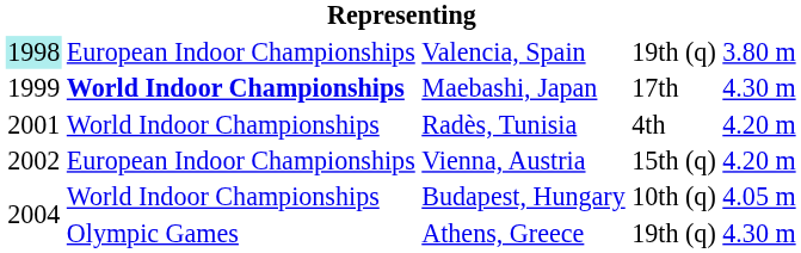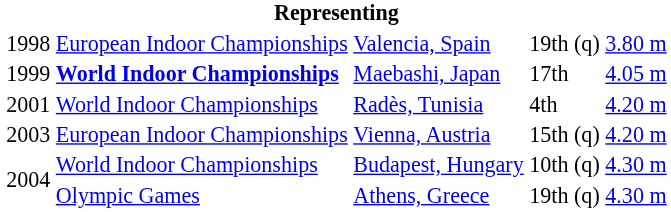 <table>
 <tr>
 <th colspan="5">Representing </th>
 </tr>
 <tr>
-<td style="background: paleturquoise;">1998</td>
+<td>1998</td>
 <td><a href='#'>European Indoor Championships</a></td>
 <td><a href='#'>Valencia, Spain</a></td>
 <td>19th (q)</td>
 <td><a href='#'>3.80 m</a></td>
 </tr>
 <tr>
 <td>1999</td>
 <td><strong><a href='#'>World Indoor Championships</a></strong></td>
 <td><a href='#'>Maebashi, Japan</a></td>
 <td>17th</td>
-<td><a href='#'>4.30 m</a></td>
+<td><a href='#'>4.05 m</a></td>
 </tr>
 <tr>
 <td>2001</td>
 <td><a href='#'>World Indoor Championships</a></td>
 <td><a href='#'>Radès, Tunisia</a></td>
 <td>4th</td>
 <td><a href='#'>4.20 m</a></td>
 </tr>
 <tr>
-<td>2002</td>
+<td>2003</td>
 <td><a href='#'>European Indoor Championships</a></td>
 <td><a href='#'>Vienna, Austria</a></td>
 <td>15th (q)</td>
 <td><a href='#'>4.20 m</a></td>
 </tr>
 <tr>
 <td rowspan=2>2004</td>
 <td><a href='#'>World Indoor Championships</a></td>
 <td><a href='#'>Budapest, Hungary</a></td>
 <td>10th (q)</td>
-<td><a href='#'>4.05 m</a></td>
+<td><a href='#'>4.30 m</a></td>
 </tr>
 <tr>
 <td><a href='#'>Olympic Games</a></td>
 <td><a href='#'>Athens, Greece</a></td>
 <td>19th (q)</td>
 <td><a href='#'>4.30 m</a></td>
 </tr>
 </table>
